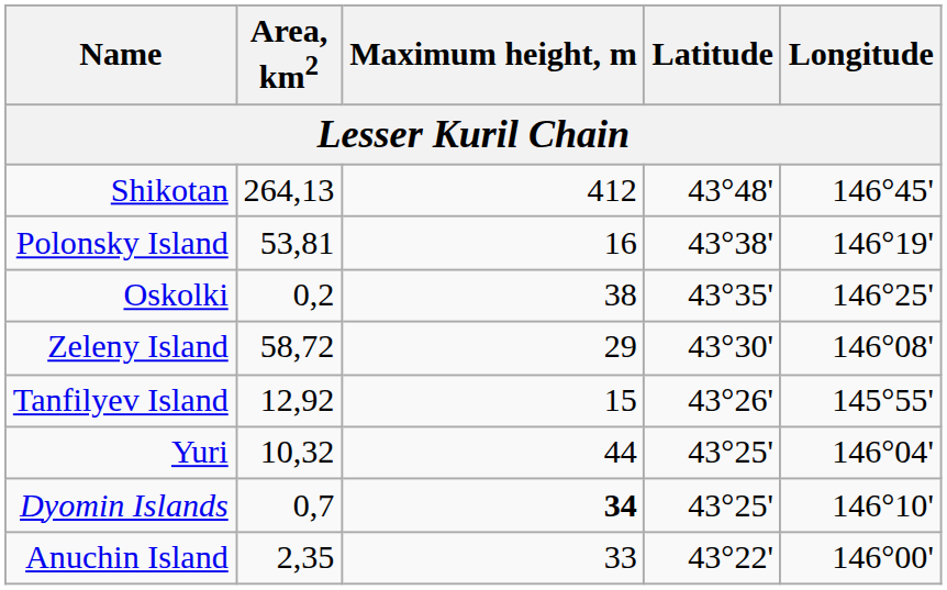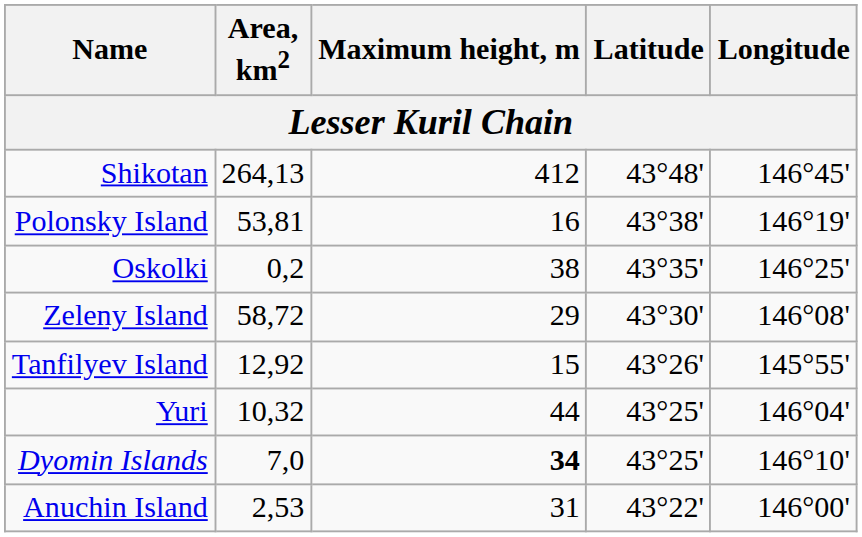 <table class="wikitable sortable">
 <tr class="highlight">
 <th align=center>Name</th>
 <th align=center>Area,<br> km<sup>2</sup></th>
 <th align=center>Maximum height, m</th>
 <th align=center>Latitude</th>
 <th align=center>Longitude</th>
 </tr>
 <tr align=center>
 <th colspan=6 class="bright"><big><strong><em>Lesser Kuril Chain</em></strong></big></th>
 </tr>
 <tr align=right>
 <td><a href='#'>Shikotan</a></td>
 <td>264,13</td>
 <td>412</td>
 <td>43°48'</td>
 <td>146°45'</td>
 </tr>
 <tr align=right>
 <td><a href='#'>Polonsky Island</a></td>
 <td>53,81</td>
 <td>16</td>
 <td>43°38'</td>
 <td>146°19'</td>
 </tr>
 <tr align=right>
 <td><a href='#'>Oskolki</a></td>
 <td>0,2</td>
 <td>38</td>
 <td>43°35'</td>
 <td>146°25'</td>
 </tr>
 <tr align=right>
 <td><a href='#'>Zeleny Island</a></td>
 <td>58,72</td>
 <td>29</td>
 <td>43°30'</td>
 <td>146°08'</td>
 </tr>
 <tr align=right>
 <td><a href='#'>Tanfilyev Island</a></td>
 <td>12,92</td>
 <td>15</td>
 <td>43°26'</td>
 <td>145°55'</td>
 </tr>
 <tr align=right>
 <td><a href='#'>Yuri</a></td>
 <td>10,32</td>
 <td>44</td>
 <td>43°25'</td>
 <td>146°04'</td>
 </tr>
 <tr align=right>
 <td><em><a href='#'>Dyomin Islands</a></em></td>
-<td>0,7</td>
+<td>7,0</td>
 <td><strong>34</strong></td>
 <td>43°25'</td>
 <td>146°10'</td>
 </tr>
 <tr align=right>
 <td><a href='#'>Anuchin Island</a></td>
-<td>2,35</td>
-<td>33</td>
+<td>2,53</td>
+<td>31</td>
 <td>43°22'</td>
 <td>146°00'</td>
 </tr>
 </table>
